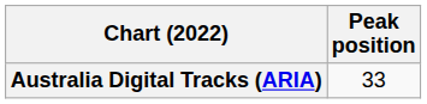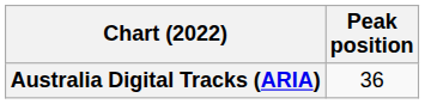 <table class="wikitable plainrowheaders">
 <tr>
 <th scope="col">Chart (2022)</th>
 <th scope="col">Peak<br>position</th>
 </tr>
 <tr>
 <th scope="row">Australia Digital Tracks (<a href='#'>ARIA</a>)</th>
-<td align="center">33</td>
+<td align="center">36</td>
 </tr>
 </table>
